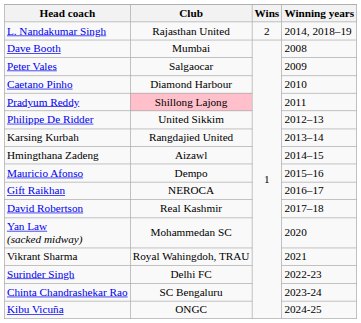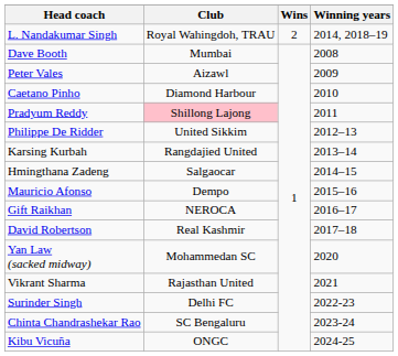 <table class="wikitable">
 <tr>
 </tr>
 <tr>
 <th>Head coach</th>
 <th>Club</th>
 <th>Wins</th>
 <th>Winning years</th>
 </tr>
 <tr>
 <td> <a href='#'>L. Nandakumar Singh</a></td>
-<td style="text-align:center">Rajasthan United</td>
+<td style="text-align:center">Royal Wahingdoh, TRAU</td>
 <td rowspan="1" style="text-align:center;">2</td>
 <td>2014, 2018–19</td>
 </tr>
 <tr>
 <td> <a href='#'>Dave Booth</a></td>
 <td style="text-align:center">Mumbai</td>
 <td rowspan="15" style="text-align:center">1</td>
 <td>2008</td>
 </tr>
 <tr>
 <td> <a href='#'>Peter Vales</a></td>
-<td style="text-align:center">Salgaocar</td>
+<td style="text-align:center">Aizawl</td>
 <td>2009</td>
 </tr>
 <tr>
 <td> <a href='#'>Caetano Pinho</a></td>
 <td style="text-align:center">Diamond Harbour</td>
 <td>2010</td>
 </tr>
 <tr>
 <td> <a href='#'>Pradyum Reddy</a></td>
 <td style="background: pink; text-align:center">Shillong Lajong</td>
 <td>2011</td>
 </tr>
 <tr>
 <td> <a href='#'>Philippe De Ridder</a></td>
 <td style="text-align:center">United Sikkim</td>
 <td>2012–13</td>
 </tr>
 <tr>
 <td> Karsing Kurbah</td>
 <td style="text-align:center">Rangdajied United</td>
 <td>2013–14</td>
 </tr>
 <tr>
 <td> Hmingthana Zadeng</td>
-<td style="text-align:center">Aizawl</td>
+<td style="text-align:center">Salgaocar</td>
 <td>2014–15</td>
 </tr>
 <tr>
 <td> <a href='#'>Mauricio Afonso</a></td>
 <td style="text-align:center">Dempo</td>
 <td>2015–16</td>
 </tr>
 <tr>
 <td> <a href='#'>Gift Raikhan</a></td>
 <td style="text-align:center">NEROCA</td>
 <td>2016–17</td>
 </tr>
 <tr>
 <td> <a href='#'>David Robertson</a></td>
 <td style="text-align:center">Real Kashmir</td>
 <td>2017–18</td>
 </tr>
 <tr>
 <td> <a href='#'>Yan Law</a> <br> <em>(sacked midway)</em></td>
 <td style="text-align:center">Mohammedan SC</td>
 <td>2020</td>
 </tr>
 <tr>
 <td> Vikrant Sharma</td>
-<td style="text-align:center">Royal Wahingdoh, TRAU</td>
+<td style="text-align:center">Rajasthan United</td>
 <td>2021</td>
 </tr>
 <tr>
 <td> <a href='#'>Surinder Singh</a></td>
 <td style="text-align:center">Delhi FC</td>
 <td>2022-23</td>
 </tr>
 <tr>
 <td> <a href='#'>Chinta Chandrashekar Rao</a></td>
 <td style="text-align:center">SC Bengaluru</td>
 <td>2023-24</td>
 </tr>
 <tr>
 <td> <a href='#'>Kibu Vicuña</a></td>
 <td style="text-align:center">ONGC</td>
 <td>2024-25</td>
 </tr>
 </table>
